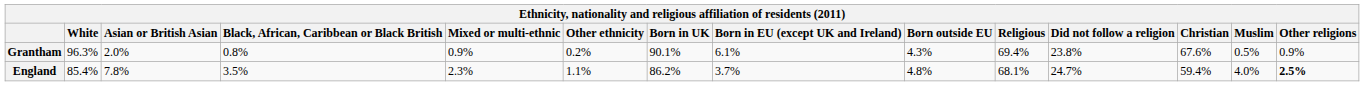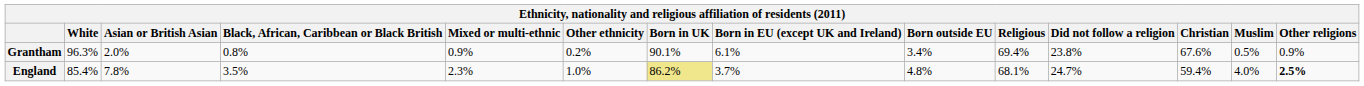 <table class="wikitable mw-collapsible mw-collapsed" style="margin-left: auto; margin-right: auto; border: none;">
 <tr>
 <th colspan="14">Ethnicity, nationality and religious affiliation of residents (2011)</th>
 </tr>
 <tr>
 <th></th>
 <th>White</th>
 <th>Asian or British Asian</th>
 <th>Black, African, Caribbean or Black British</th>
 <th>Mixed or multi-ethnic</th>
 <th>Other ethnicity</th>
 <th>Born in UK</th>
 <th>Born in EU (except UK and Ireland)</th>
 <th>Born outside EU</th>
 <th>Religious</th>
 <th>Did not follow a religion</th>
 <th>Christian</th>
 <th>Muslim</th>
 <th>Other religions</th>
 </tr>
 <tr>
 <th>Grantham</th>
 <td>96.3%</td>
 <td>2.0%</td>
 <td>0.8%</td>
 <td>0.9%</td>
 <td>0.2%</td>
 <td>90.1%</td>
 <td>6.1%</td>
-<td>4.3%</td>
+<td>3.4%</td>
 <td>69.4%</td>
 <td>23.8%</td>
 <td>67.6%</td>
 <td>0.5%</td>
 <td>0.9%</td>
 </tr>
 <tr>
 <th>England</th>
 <td>85.4%</td>
 <td>7.8%</td>
 <td>3.5%</td>
 <td>2.3%</td>
-<td>1.1%</td>
-<td>86.2%</td>
+<td>1.0%</td>
+<td style="background: khaki;">86.2%</td>
 <td>3.7%</td>
 <td>4.8%</td>
 <td>68.1%</td>
 <td>24.7%</td>
 <td>59.4%</td>
 <td>4.0%</td>
 <td><strong>2.5%</strong></td>
 </tr>
 </table>
